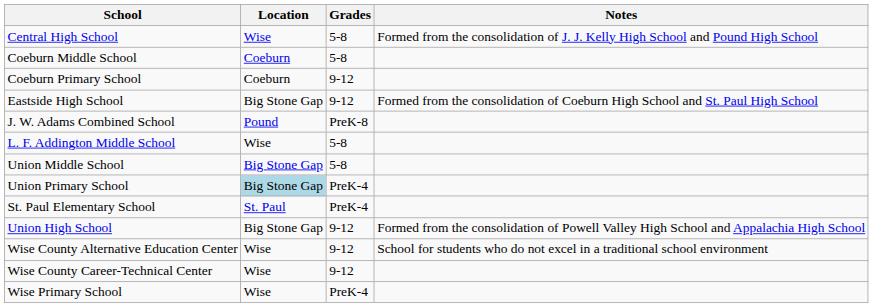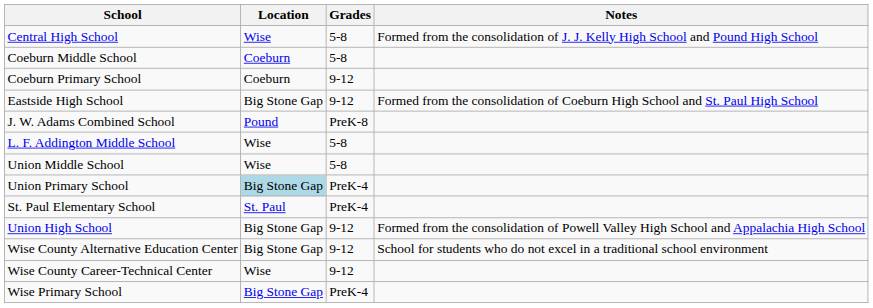 <table class=wikitable>
 <tr>
 <th>School</th>
 <th>Location</th>
 <th>Grades</th>
 <th>Notes</th>
 </tr>
 <tr>
 <td><a href='#'>Central High School</a></td>
 <td><a href='#'>Wise</a></td>
 <td>5-8</td>
 <td>Formed from the consolidation of <a href='#'>J. J. Kelly High School</a> and <a href='#'>Pound High School</a></td>
 </tr>
 <tr>
 <td>Coeburn Middle School</td>
 <td><a href='#'>Coeburn</a></td>
 <td>5-8</td>
 <td></td>
 </tr>
 <tr>
 <td>Coeburn Primary School</td>
 <td>Coeburn</td>
 <td>9-12</td>
 <td></td>
 </tr>
 <tr>
 <td>Eastside High School</td>
 <td>Big Stone Gap</td>
 <td>9-12</td>
 <td>Formed from the consolidation of Coeburn High School and <a href='#'>St. Paul High School</a></td>
 </tr>
 <tr>
 <td>J. W. Adams Combined School</td>
 <td><a href='#'>Pound</a></td>
 <td>PreK-8</td>
 <td></td>
 </tr>
 <tr>
 <td><a href='#'>L. F. Addington Middle School</a></td>
 <td>Wise</td>
 <td>5-8</td>
 <td></td>
 </tr>
 <tr>
 <td>Union Middle School</td>
-<td><a href='#'>Big Stone Gap</a></td>
+<td>Wise</td>
 <td>5-8</td>
 <td></td>
 </tr>
 <tr>
 <td>Union Primary School</td>
 <td style="background: lightblue;">Big Stone Gap</td>
 <td>PreK-4</td>
 <td></td>
 </tr>
 <tr>
 <td>St. Paul Elementary School</td>
 <td><a href='#'>St. Paul</a></td>
 <td>PreK-4</td>
 <td></td>
 </tr>
 <tr>
 <td><a href='#'>Union High School</a></td>
 <td>Big Stone Gap</td>
 <td>9-12</td>
 <td>Formed from the consolidation of Powell Valley High School and <a href='#'>Appalachia High School</a></td>
 </tr>
 <tr>
 <td>Wise County Alternative Education Center</td>
-<td>Wise</td>
+<td>Big Stone Gap</td>
 <td>9-12</td>
 <td>School for students who do not excel in a traditional school environment</td>
 </tr>
 <tr>
 <td>Wise County Career-Technical Center</td>
 <td>Wise</td>
 <td>9-12</td>
 <td></td>
 </tr>
 <tr>
 <td>Wise Primary School</td>
-<td>Wise</td>
+<td><a href='#'>Big Stone Gap</a></td>
 <td>PreK-4</td>
 <td></td>
 </tr>
 </table>
